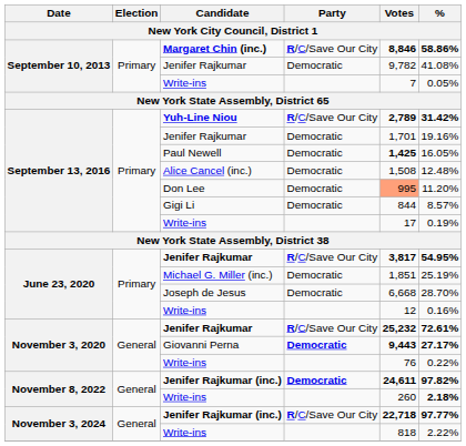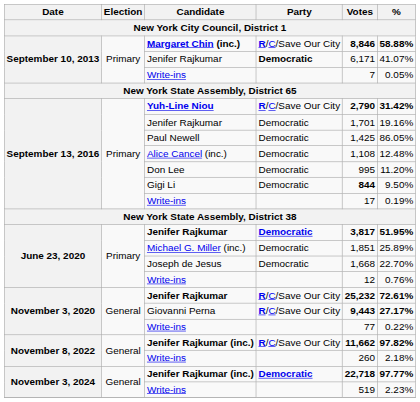 <table class="wikitable">
 <tr>
 <th>Date</th>
 <th>Election</th>
 <th>Candidate</th>
 <th>Party</th>
 <th>Votes</th>
 <th>%</th>
 </tr>
 <tr>
 <th colspan="6">New York City Council, District 1</th>
 </tr>
 <tr>
 <th rowspan="3">September 10, 2013</th>
 <td rowspan="3" align="center">Primary</td>
 <td><strong><a href='#'>Margaret Chin</a> (inc.)</strong></td>
 <td><a href='#'><strong>R</strong></a>/<a href='#'>C</a>/Save Our City</td>
 <td align="right"><strong>8,846</strong></td>
-<td align="right"><strong>58.86%</strong></td>
+<td align="right"><strong>58.88%</strong></td>
 </tr>
 <tr>
 <td>Jenifer Rajkumar</td>
-<td>Democratic</td>
-<td align="right">9,782</td>
-<td align="right">41.08%</td>
+<td><strong>Democratic</strong></td>
+<td align="right">6,171</td>
+<td align="right">41.07%</td>
 </tr>
 <tr>
 <td><a href='#'>Write-ins</a></td>
 <td></td>
 <td align="right">7</td>
 <td align="right">0.05%</td>
 </tr>
 <tr>
 <th colspan="6">New York State Assembly, District 65</th>
 </tr>
 <tr>
 <th rowspan="7">September 13, 2016</th>
 <td rowspan="7" align="center">Primary</td>
 <td><strong><a href='#'>Yuh-Line Niou</a></strong></td>
 <td><a href='#'><strong>R</strong></a>/<a href='#'>C</a>/Save Our City</td>
-<td align="right"><strong>2,789</strong></td>
+<td align="right"><strong>2,790</strong></td>
 <td align="right"><strong>31.42%</strong></td>
 </tr>
 <tr>
 <td>Jenifer Rajkumar</td>
 <td>Democratic</td>
 <td align="right">1,701</td>
 <td align="right">19.16%</td>
 </tr>
 <tr>
 <td>Paul Newell</td>
 <td>Democratic</td>
-<td align="right"><strong>1,425</strong></td>
-<td align="right">16.05%</td>
+<td align="right">1,425</td>
+<td align="right">86.05%</td>
 </tr>
 <tr>
 <td><a href='#'>Alice Cancel</a> (inc.)</td>
 <td>Democratic</td>
-<td align="right">1,508</td>
+<td align="right">1,108</td>
 <td align="right">12.48%</td>
 </tr>
 <tr>
 <td>Don Lee</td>
 <td>Democratic</td>
-<td align="right" style="background: lightsalmon;">995</td>
+<td align="right">995</td>
 <td align="right">11.20%</td>
 </tr>
 <tr>
 <td>Gigi Li</td>
 <td>Democratic</td>
-<td align="right">844</td>
-<td align="right">8.57%</td>
+<td align="right"><strong>844</strong></td>
+<td align="right">9.50%</td>
 </tr>
 <tr>
 <td><a href='#'>Write-ins</a></td>
 <td></td>
 <td align="right">17</td>
 <td align="right">0.19%</td>
 </tr>
 <tr>
 <th colspan="6">New York State Assembly, District 38</th>
 </tr>
 <tr>
 <th rowspan="4">June 23, 2020</th>
 <td rowspan="4" align="center">Primary</td>
 <td><strong>Jenifer Rajkumar</strong></td>
-<td><a href='#'><strong>R</strong></a>/<a href='#'>C</a>/Save Our City</td>
+<td><a href='#'><strong>Democratic</strong></a></td>
 <td align="right"><strong>3,817</strong></td>
-<td align="right"><strong>54.95%</strong></td>
+<td align="right"><strong>51.95%</strong></td>
 </tr>
 <tr>
 <td><a href='#'>Michael G. Miller</a> (inc.)</td>
 <td>Democratic</td>
 <td align="right">1,851</td>
-<td align="right">25.19%</td>
+<td align="right">25.89%</td>
 </tr>
 <tr>
 <td>Joseph de Jesus</td>
 <td>Democratic</td>
-<td align="right">6,668</td>
-<td align="right">28.70%</td>
+<td align="right">1,668</td>
+<td align="right">22.70%</td>
 </tr>
 <tr>
 <td><a href='#'>Write-ins</a></td>
 <td></td>
 <td align="right">12</td>
-<td align="right">0.16%</td>
+<td align="right">0.76%</td>
 </tr>
 <tr>
 <th rowspan="3">November 3, 2020</th>
 <td rowspan="3" align="center">General</td>
 <td><strong>Jenifer Rajkumar</strong></td>
 <td><a href='#'><strong>R</strong></a>/<a href='#'>C</a>/Save Our City</td>
 <td align="right"><strong>25,232</strong></td>
 <td align="right"><strong>72.61%</strong></td>
 </tr>
 <tr>
 <td>Giovanni Perna</td>
-<td><a href='#'><strong>Democratic</strong></a></td>
+<td><a href='#'><strong>R</strong></a>/<a href='#'>C</a>/Save Our City</td>
 <td align="right"><strong>9,443</strong></td>
 <td align="right"><strong>27.17%</strong></td>
 </tr>
 <tr>
 <td><a href='#'>Write-ins</a></td>
 <td></td>
-<td align="right">76</td>
+<td align="right">77</td>
 <td align="right">0.22%</td>
 </tr>
 <tr>
 <th rowspan="2">November 8, 2022</th>
 <td rowspan="2" align="center">General</td>
 <td><strong>Jenifer Rajkumar (inc.)</strong></td>
-<td><a href='#'><strong>Democratic</strong></a></td>
-<td align="right"><strong>24,611</strong></td>
+<td><a href='#'><strong>R</strong></a>/<a href='#'>C</a>/Save Our City</td>
+<td align="right"><strong>11,662</strong></td>
 <td align="right"><strong>97.82%</strong></td>
 </tr>
 <tr>
 <td><a href='#'>Write-ins</a></td>
 <td></td>
 <td align="right">260</td>
-<td align="right"><strong>2.18%</strong></td>
+<td align="right">2.18%</td>
 </tr>
 <tr>
 <th rowspan="2">November 3, 2024</th>
 <td rowspan="2" align="center">General</td>
 <td><strong>Jenifer Rajkumar (inc.)</strong></td>
-<td><a href='#'><strong>R</strong></a>/<a href='#'>C</a>/Save Our City</td>
+<td><a href='#'><strong>Democratic</strong></a></td>
 <td align="right"><strong>22,718</strong></td>
 <td align="right"><strong>97.77%</strong></td>
 </tr>
 <tr>
 <td><a href='#'>Write-ins</a></td>
 <td></td>
-<td align="right">818</td>
-<td align="right">2.22%</td>
+<td align="right">519</td>
+<td align="right">2.23%</td>
 </tr>
 <tr>
 </tr>
 </table>
